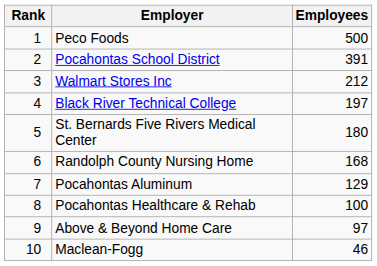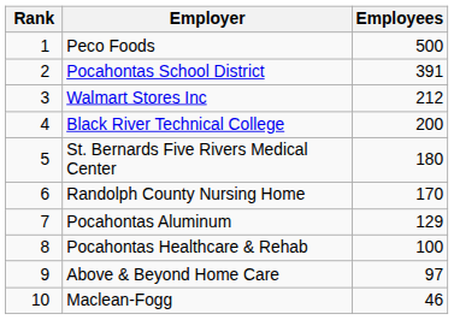 <table class="wikitable" style="float:left; margin-right:1em">
 <tr>
 <th style="width: 3em;">Rank</th>
 <th style="width: 17em;">Employer</th>
 <th style="width: 3em;">Employees</th>
 </tr>
 <tr>
 <td align="right">1  </td>
 <td>Peco Foods</td>
 <td align="right">500</td>
 </tr>
 <tr>
 <td align="right">2  </td>
 <td><a href='#'>Pocahontas School District</a></td>
 <td align="right">391</td>
 </tr>
 <tr>
 <td align="right">3  </td>
 <td><a href='#'>Walmart Stores Inc</a></td>
 <td align="right">212</td>
 </tr>
 <tr>
 <td align="right">4  </td>
 <td><a href='#'>Black River Technical College</a></td>
-<td align="right">197</td>
+<td align="right">200</td>
 </tr>
 <tr>
 <td align="right">5  </td>
 <td>St. Bernards Five Rivers Medical Center</td>
 <td align="right">180</td>
 </tr>
 <tr>
 <td align="right">6  </td>
 <td>Randolph County Nursing Home</td>
-<td align="right">168</td>
+<td align="right">170</td>
 </tr>
 <tr>
 <td align="right">7  </td>
 <td>Pocahontas Aluminum</td>
 <td align="right">129</td>
 </tr>
 <tr>
 <td align="right">8  </td>
 <td>Pocahontas Healthcare & Rehab</td>
 <td align="right">100</td>
 </tr>
 <tr>
 <td align="right">9  </td>
 <td>Above & Beyond Home Care</td>
 <td align="right">97</td>
 </tr>
 <tr>
 <td align="right">10  </td>
 <td>Maclean-Fogg</td>
 <td align="right">46</td>
 </tr>
 </table>
